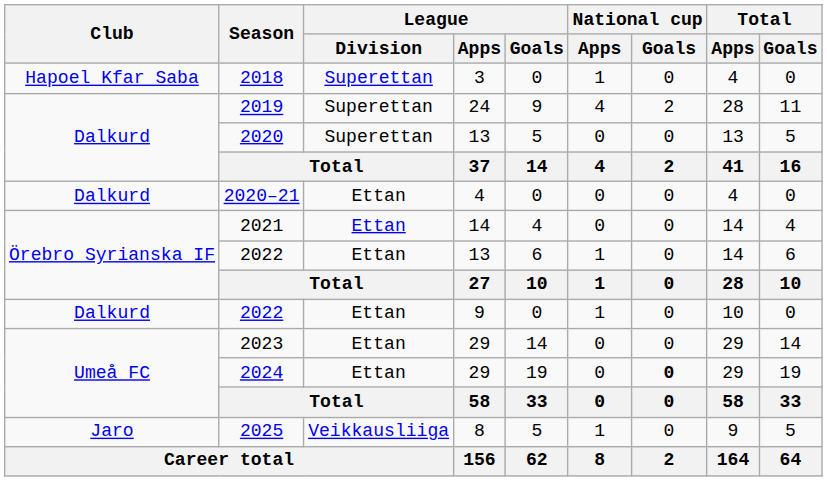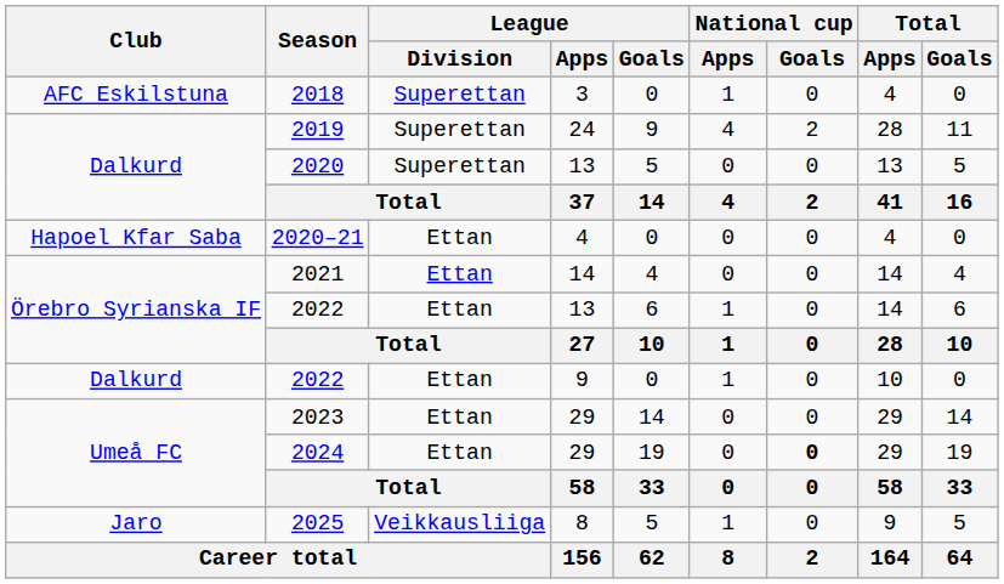 <table class="wikitable" style="text-align:center">
 <tr>
 <th rowspan="2">Club</th>
 <th rowspan="2">Season</th>
 <th colspan="3">League</th>
 <th colspan="2">National cup</th>
 <th colspan="2">Total</th>
 </tr>
 <tr>
 <th>Division</th>
 <th>Apps</th>
 <th>Goals</th>
 <th>Apps</th>
 <th>Goals</th>
 <th>Apps</th>
 <th>Goals</th>
 </tr>
 <tr>
-<td><a href='#'>Hapoel Kfar Saba</a></td>
+<td><a href='#'>AFC Eskilstuna</a></td>
 <td><a href='#'>2018</a></td>
 <td><a href='#'>Superettan</a></td>
 <td>3</td>
 <td>0</td>
 <td>1</td>
 <td>0</td>
 <td>4</td>
 <td>0</td>
 </tr>
 <tr>
 <td rowspan=3><a href='#'>Dalkurd</a></td>
 <td><a href='#'>2019</a></td>
 <td>Superettan</td>
 <td>24</td>
 <td>9</td>
 <td>4</td>
 <td>2</td>
 <td>28</td>
 <td>11</td>
 </tr>
 <tr>
 <td><a href='#'>2020</a></td>
 <td>Superettan</td>
 <td>13</td>
 <td>5</td>
 <td>0</td>
 <td>0</td>
 <td>13</td>
 <td>5</td>
 </tr>
 <tr>
 <th colspan=2>Total</th>
 <th>37</th>
 <th>14</th>
 <th>4</th>
 <th>2</th>
 <th>41</th>
 <th>16</th>
 </tr>
 <tr>
-<td><a href='#'>Dalkurd</a></td>
+<td><a href='#'>Hapoel Kfar Saba</a></td>
 <td><a href='#'>2020–21</a></td>
 <td>Ettan</td>
 <td>4</td>
 <td>0</td>
 <td>0</td>
 <td>0</td>
 <td>4</td>
 <td>0</td>
 </tr>
 <tr>
 <td rowspan=3><a href='#'>Örebro Syrianska IF</a></td>
 <td>2021</td>
 <td><a href='#'>Ettan</a></td>
 <td>14</td>
 <td>4</td>
 <td>0</td>
 <td>0</td>
 <td>14</td>
 <td>4</td>
 </tr>
 <tr>
 <td>2022</td>
 <td>Ettan</td>
 <td>13</td>
 <td>6</td>
 <td>1</td>
 <td>0</td>
 <td>14</td>
 <td>6</td>
 </tr>
 <tr>
 <th colspan=2>Total</th>
 <th>27</th>
 <th>10</th>
 <th>1</th>
 <th>0</th>
 <th>28</th>
 <th>10</th>
 </tr>
 <tr>
 <td><a href='#'>Dalkurd</a></td>
 <td><a href='#'>2022</a></td>
 <td>Ettan</td>
 <td>9</td>
 <td>0</td>
 <td>1</td>
 <td>0</td>
 <td>10</td>
 <td>0</td>
 </tr>
 <tr>
 <td rowspan=3><a href='#'>Umeå FC</a></td>
 <td>2023</td>
 <td>Ettan</td>
 <td>29</td>
 <td>14</td>
 <td>0</td>
 <td>0</td>
 <td>29</td>
 <td>14</td>
 </tr>
 <tr>
 <td><a href='#'>2024</a></td>
 <td>Ettan</td>
 <td>29</td>
 <td>19</td>
 <td>0</td>
 <td><strong>0</strong></td>
 <td>29</td>
 <td>19</td>
 </tr>
 <tr>
 <th colspan=2>Total</th>
 <th>58</th>
 <th>33</th>
 <th>0</th>
 <th>0</th>
 <th>58</th>
 <th>33</th>
 </tr>
 <tr>
 <td><a href='#'>Jaro</a></td>
 <td><a href='#'>2025</a></td>
 <td><a href='#'>Veikkausliiga</a></td>
 <td>8</td>
 <td>5</td>
 <td>1</td>
 <td>0</td>
 <td>9</td>
 <td>5</td>
 </tr>
 <tr>
 <th colspan="3">Career total</th>
 <th>156</th>
 <th>62</th>
 <th>8</th>
 <th>2</th>
 <th>164</th>
 <th>64</th>
 </tr>
 </table>
